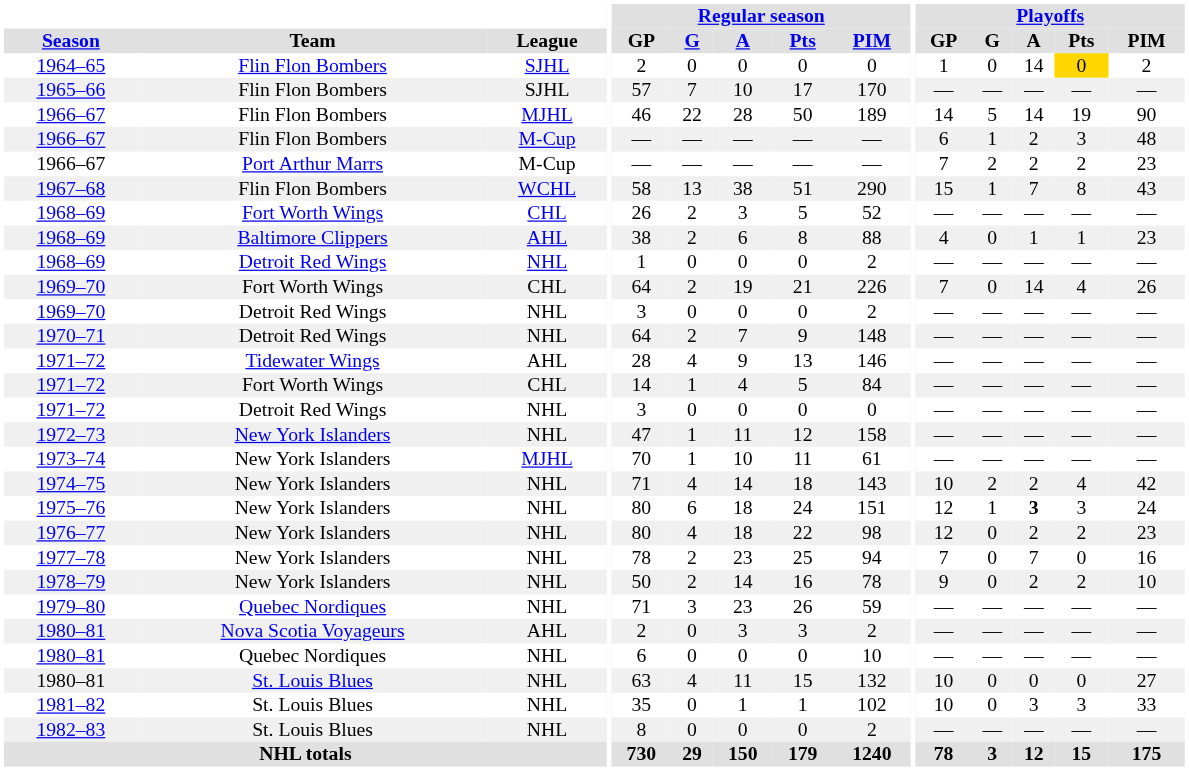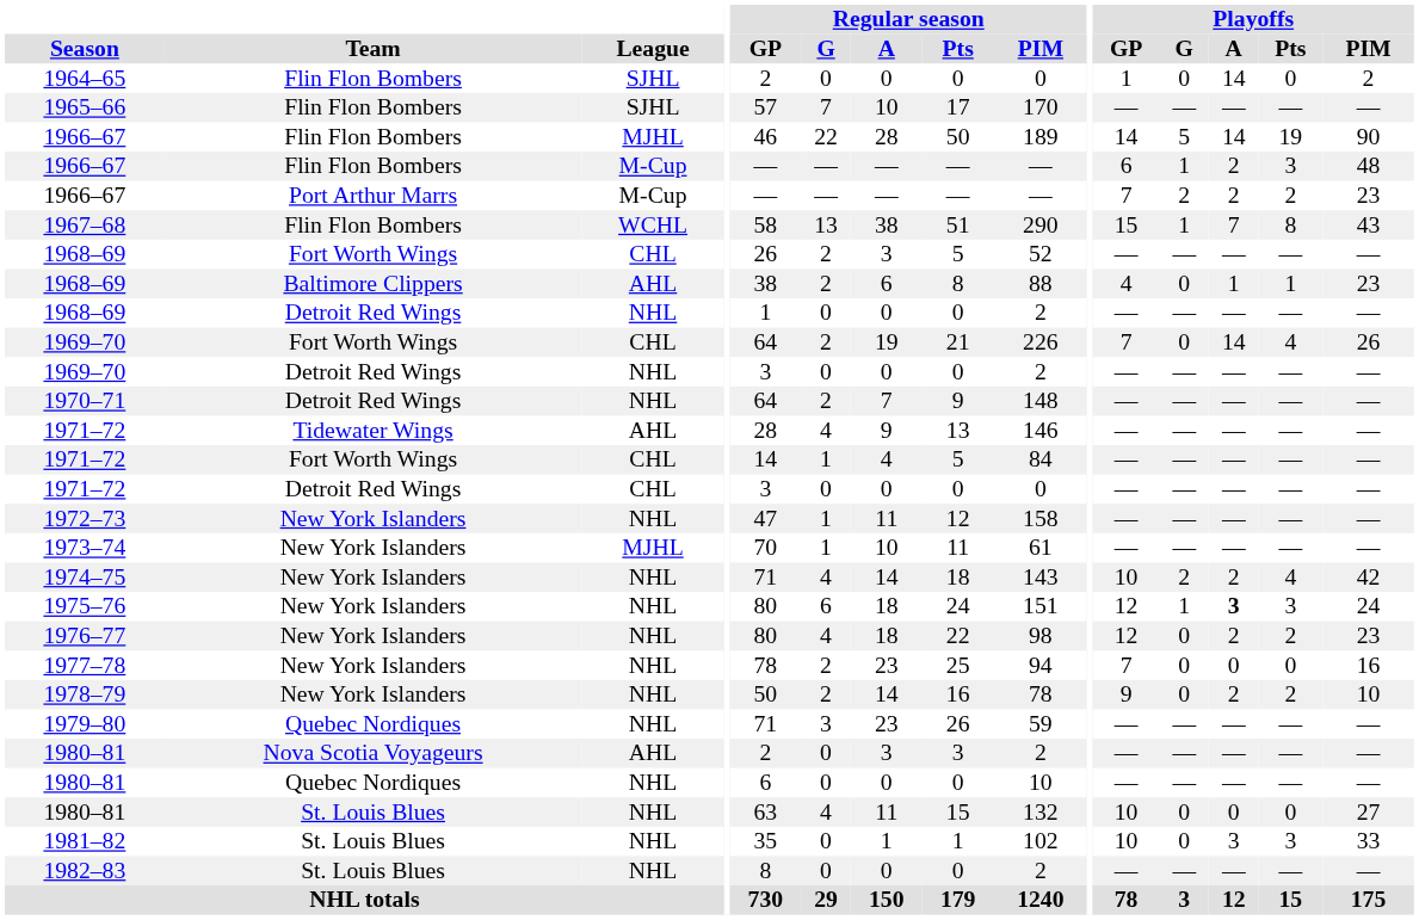 <table border="0" cellpadding="1" cellspacing="0" style="text-align:center; width:60em">
 <tr bgcolor="#e0e0e0">
 <th colspan="3" bgcolor="#ffffff"></th>
 <th rowspan="100" bgcolor="#ffffff"></th>
 <th colspan="5"><a href='#'>Regular season</a></th>
 <th rowspan="100" bgcolor="#ffffff"></th>
 <th colspan="5"><a href='#'>Playoffs</a></th>
 </tr>
 <tr bgcolor="#e0e0e0">
 <th><a href='#'>Season</a></th>
 <th>Team</th>
 <th>League</th>
 <th>GP</th>
 <th><a href='#'>G</a></th>
 <th><a href='#'>A</a></th>
 <th><a href='#'>Pts</a></th>
 <th><a href='#'>PIM</a></th>
 <th>GP</th>
 <th>G</th>
 <th>A</th>
 <th>Pts</th>
 <th>PIM</th>
 </tr>
 <tr>
 <td><a href='#'>1964–65</a></td>
 <td><a href='#'>Flin Flon Bombers</a></td>
 <td><a href='#'>SJHL</a></td>
 <td>2</td>
 <td>0</td>
 <td>0</td>
 <td>0</td>
 <td>0</td>
 <td>1</td>
 <td>0</td>
 <td>14</td>
-<td style="background: gold;">0</td>
+<td>0</td>
 <td>2</td>
 </tr>
 <tr bgcolor="#f0f0f0">
 <td><a href='#'>1965–66</a></td>
 <td>Flin Flon Bombers</td>
 <td>SJHL</td>
 <td>57</td>
 <td>7</td>
 <td>10</td>
 <td>17</td>
 <td>170</td>
 <td>—</td>
 <td>—</td>
 <td>—</td>
 <td>—</td>
 <td>—</td>
 </tr>
 <tr>
 <td><a href='#'>1966–67</a></td>
 <td>Flin Flon Bombers</td>
 <td><a href='#'>MJHL</a></td>
 <td>46</td>
 <td>22</td>
 <td>28</td>
 <td>50</td>
 <td>189</td>
 <td>14</td>
 <td>5</td>
 <td>14</td>
 <td>19</td>
 <td>90</td>
 </tr>
 <tr bgcolor="#f0f0f0">
 <td><a href='#'>1966–67</a></td>
 <td>Flin Flon Bombers</td>
 <td><a href='#'>M-Cup</a></td>
 <td>—</td>
 <td>—</td>
 <td>—</td>
 <td>—</td>
 <td>—</td>
 <td>6</td>
 <td>1</td>
 <td>2</td>
 <td>3</td>
 <td>48</td>
 </tr>
 <tr>
 <td>1966–67</td>
 <td><a href='#'>Port Arthur Marrs</a></td>
 <td>M-Cup</td>
 <td>—</td>
 <td>—</td>
 <td>—</td>
 <td>—</td>
 <td>—</td>
 <td>7</td>
 <td>2</td>
 <td>2</td>
 <td>2</td>
 <td>23</td>
 </tr>
 <tr bgcolor="#f0f0f0">
 <td><a href='#'>1967–68</a></td>
 <td>Flin Flon Bombers</td>
 <td><a href='#'>WCHL</a></td>
 <td>58</td>
 <td>13</td>
 <td>38</td>
 <td>51</td>
 <td>290</td>
 <td>15</td>
 <td>1</td>
 <td>7</td>
 <td>8</td>
 <td>43</td>
 </tr>
 <tr>
 <td><a href='#'>1968–69</a></td>
 <td><a href='#'>Fort Worth Wings</a></td>
 <td><a href='#'>CHL</a></td>
 <td>26</td>
 <td>2</td>
 <td>3</td>
 <td>5</td>
 <td>52</td>
 <td>—</td>
 <td>—</td>
 <td>—</td>
 <td>—</td>
 <td>—</td>
 </tr>
 <tr bgcolor="#f0f0f0">
 <td><a href='#'>1968–69</a></td>
 <td><a href='#'>Baltimore Clippers</a></td>
 <td><a href='#'>AHL</a></td>
 <td>38</td>
 <td>2</td>
 <td>6</td>
 <td>8</td>
 <td>88</td>
 <td>4</td>
 <td>0</td>
 <td>1</td>
 <td>1</td>
 <td>23</td>
 </tr>
 <tr>
 <td><a href='#'>1968–69</a></td>
 <td><a href='#'>Detroit Red Wings</a></td>
 <td><a href='#'>NHL</a></td>
 <td>1</td>
 <td>0</td>
 <td>0</td>
 <td>0</td>
 <td>2</td>
 <td>—</td>
 <td>—</td>
 <td>—</td>
 <td>—</td>
 <td>—</td>
 </tr>
 <tr bgcolor="#f0f0f0">
 <td><a href='#'>1969–70</a></td>
 <td>Fort Worth Wings</td>
 <td>CHL</td>
 <td>64</td>
 <td>2</td>
 <td>19</td>
 <td>21</td>
 <td>226</td>
 <td>7</td>
 <td>0</td>
 <td>14</td>
 <td>4</td>
 <td>26</td>
 </tr>
 <tr>
 <td><a href='#'>1969–70</a></td>
 <td>Detroit Red Wings</td>
 <td>NHL</td>
 <td>3</td>
 <td>0</td>
 <td>0</td>
 <td>0</td>
 <td>2</td>
 <td>—</td>
 <td>—</td>
 <td>—</td>
 <td>—</td>
 <td>—</td>
 </tr>
 <tr bgcolor="#f0f0f0">
 <td><a href='#'>1970–71</a></td>
 <td>Detroit Red Wings</td>
 <td>NHL</td>
 <td>64</td>
 <td>2</td>
 <td>7</td>
 <td>9</td>
 <td>148</td>
 <td>—</td>
 <td>—</td>
 <td>—</td>
 <td>—</td>
 <td>—</td>
 </tr>
 <tr>
 <td><a href='#'>1971–72</a></td>
 <td><a href='#'>Tidewater Wings</a></td>
 <td>AHL</td>
 <td>28</td>
 <td>4</td>
 <td>9</td>
 <td>13</td>
 <td>146</td>
 <td>—</td>
 <td>—</td>
 <td>—</td>
 <td>—</td>
 <td>—</td>
 </tr>
 <tr bgcolor="#f0f0f0">
 <td><a href='#'>1971–72</a></td>
 <td>Fort Worth Wings</td>
 <td>CHL</td>
 <td>14</td>
 <td>1</td>
 <td>4</td>
 <td>5</td>
 <td>84</td>
 <td>—</td>
 <td>—</td>
 <td>—</td>
 <td>—</td>
 <td>—</td>
 </tr>
 <tr>
 <td><a href='#'>1971–72</a></td>
 <td>Detroit Red Wings</td>
-<td>NHL</td>
+<td>CHL</td>
 <td>3</td>
 <td>0</td>
 <td>0</td>
 <td>0</td>
 <td>0</td>
 <td>—</td>
 <td>—</td>
 <td>—</td>
 <td>—</td>
 <td>—</td>
 </tr>
 <tr bgcolor="#f0f0f0">
 <td><a href='#'>1972–73</a></td>
 <td><a href='#'>New York Islanders</a></td>
 <td>NHL</td>
 <td>47</td>
 <td>1</td>
 <td>11</td>
 <td>12</td>
 <td>158</td>
 <td>—</td>
 <td>—</td>
 <td>—</td>
 <td>—</td>
 <td>—</td>
 </tr>
 <tr>
 <td><a href='#'>1973–74</a></td>
 <td>New York Islanders</td>
 <td><a href='#'>MJHL</a></td>
 <td>70</td>
 <td>1</td>
 <td>10</td>
 <td>11</td>
 <td>61</td>
 <td>—</td>
 <td>—</td>
 <td>—</td>
 <td>—</td>
 <td>—</td>
 </tr>
 <tr bgcolor="#f0f0f0">
 <td><a href='#'>1974–75</a></td>
 <td>New York Islanders</td>
 <td>NHL</td>
 <td>71</td>
 <td>4</td>
 <td>14</td>
 <td>18</td>
 <td>143</td>
 <td>10</td>
 <td>2</td>
 <td>2</td>
 <td>4</td>
 <td>42</td>
 </tr>
 <tr>
 <td><a href='#'>1975–76</a></td>
 <td>New York Islanders</td>
 <td>NHL</td>
 <td>80</td>
 <td>6</td>
 <td>18</td>
 <td>24</td>
 <td>151</td>
 <td>12</td>
 <td>1</td>
 <td><strong>3</strong></td>
 <td>3</td>
 <td>24</td>
 </tr>
 <tr bgcolor="#f0f0f0">
 <td><a href='#'>1976–77</a></td>
 <td>New York Islanders</td>
 <td>NHL</td>
 <td>80</td>
 <td>4</td>
 <td>18</td>
 <td>22</td>
 <td>98</td>
 <td>12</td>
 <td>0</td>
 <td>2</td>
 <td>2</td>
 <td>23</td>
 </tr>
 <tr>
 <td><a href='#'>1977–78</a></td>
 <td>New York Islanders</td>
 <td>NHL</td>
 <td>78</td>
 <td>2</td>
 <td>23</td>
 <td>25</td>
 <td>94</td>
 <td>7</td>
 <td>0</td>
-<td>7</td>
+<td>0</td>
 <td>0</td>
 <td>16</td>
 </tr>
 <tr bgcolor="#f0f0f0">
 <td><a href='#'>1978–79</a></td>
 <td>New York Islanders</td>
 <td>NHL</td>
 <td>50</td>
 <td>2</td>
 <td>14</td>
 <td>16</td>
 <td>78</td>
 <td>9</td>
 <td>0</td>
 <td>2</td>
 <td>2</td>
 <td>10</td>
 </tr>
 <tr>
 <td><a href='#'>1979–80</a></td>
 <td><a href='#'>Quebec Nordiques</a></td>
 <td>NHL</td>
 <td>71</td>
 <td>3</td>
 <td>23</td>
 <td>26</td>
 <td>59</td>
 <td>—</td>
 <td>—</td>
 <td>—</td>
 <td>—</td>
 <td>—</td>
 </tr>
 <tr bgcolor="#f0f0f0">
 <td><a href='#'>1980–81</a></td>
 <td><a href='#'>Nova Scotia Voyageurs</a></td>
 <td>AHL</td>
 <td>2</td>
 <td>0</td>
 <td>3</td>
 <td>3</td>
 <td>2</td>
 <td>—</td>
 <td>—</td>
 <td>—</td>
 <td>—</td>
 <td>—</td>
 </tr>
 <tr>
 <td><a href='#'>1980–81</a></td>
 <td>Quebec Nordiques</td>
 <td>NHL</td>
 <td>6</td>
 <td>0</td>
 <td>0</td>
 <td>0</td>
 <td>10</td>
 <td>—</td>
 <td>—</td>
 <td>—</td>
 <td>—</td>
 <td>—</td>
 </tr>
 <tr bgcolor="#f0f0f0">
 <td>1980–81</td>
 <td><a href='#'>St. Louis Blues</a></td>
 <td>NHL</td>
 <td>63</td>
 <td>4</td>
 <td>11</td>
 <td>15</td>
 <td>132</td>
 <td>10</td>
 <td>0</td>
 <td>0</td>
 <td>0</td>
 <td>27</td>
 </tr>
 <tr>
 <td><a href='#'>1981–82</a></td>
 <td>St. Louis Blues</td>
 <td>NHL</td>
 <td>35</td>
 <td>0</td>
 <td>1</td>
 <td>1</td>
 <td>102</td>
 <td>10</td>
 <td>0</td>
 <td>3</td>
 <td>3</td>
 <td>33</td>
 </tr>
 <tr bgcolor="#f0f0f0">
 <td><a href='#'>1982–83</a></td>
 <td>St. Louis Blues</td>
 <td>NHL</td>
 <td>8</td>
 <td>0</td>
 <td>0</td>
 <td>0</td>
 <td>2</td>
 <td>—</td>
 <td>—</td>
 <td>—</td>
 <td>—</td>
 <td>—</td>
 </tr>
 <tr bgcolor="#e0e0e0">
 <th colspan="3">NHL totals</th>
 <th>730</th>
 <th>29</th>
 <th>150</th>
 <th>179</th>
 <th>1240</th>
 <th>78</th>
 <th>3</th>
 <th>12</th>
 <th>15</th>
 <th>175</th>
 </tr>
 </table>
